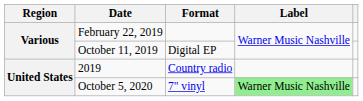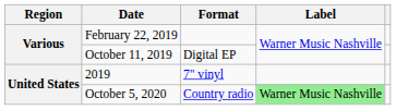 <table class="wikitable plainrowheaders unsortable">
 <tr>
 <th scope="col">Region</th>
 <th scope="col">Date</th>
 <th scope="col">Format</th>
 <th scope="col">Label</th>
 <th scope="col"></th>
 </tr>
 <tr>
 <th rowspan="2" scope="row">Various</th>
 <td>February 22, 2019</td>
 <td></td>
 <td rowspan="2"><a href='#'>Warner Music Nashville</a></td>
 <td style="text-align:center;"></td>
 </tr>
 <tr>
 <td>October 11, 2019</td>
 <td>Digital EP</td>
 <td style="text-align:center;"></td>
 </tr>
 <tr>
 <th rowspan="2" scope="row">United States</th>
 <td>2019</td>
-<td><a href='#'>Country radio</a></td>
+<td><a href='#'>7" vinyl</a></td>
 <td></td>
 <td style="text-align:center;"></td>
 </tr>
 <tr>
 <td>October 5, 2020</td>
-<td><a href='#'>7" vinyl</a></td>
+<td><a href='#'>Country radio</a></td>
 <td style="background: lightgreen;">Warner Music Nashville</td>
 <td style="text-align:center;"></td>
 </tr>
 </table>
